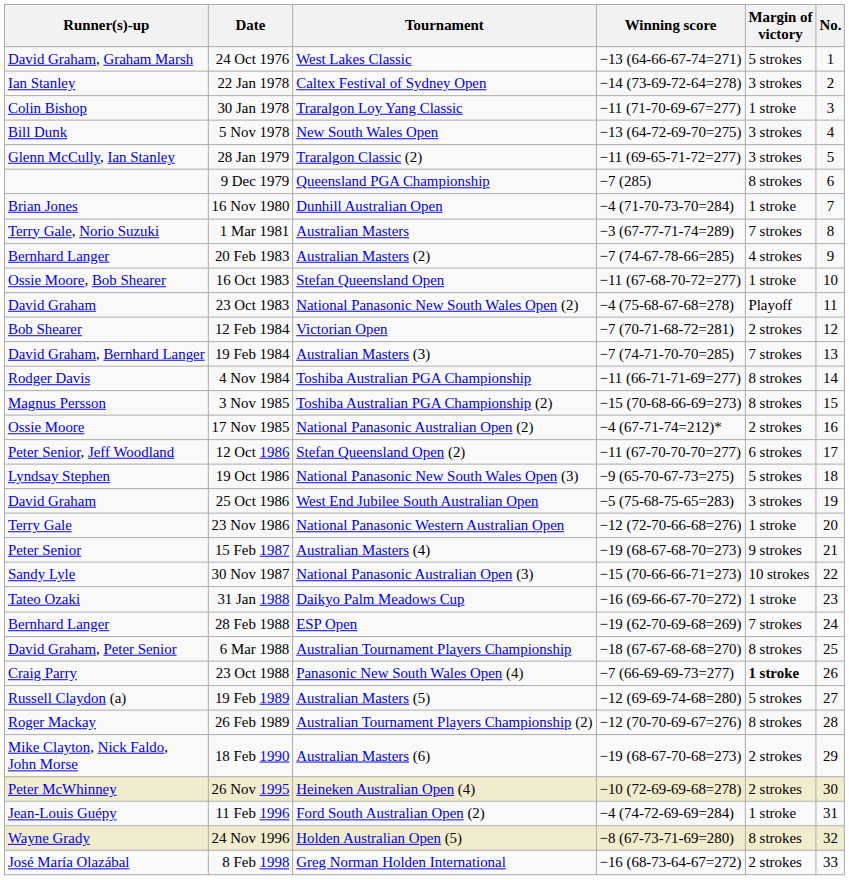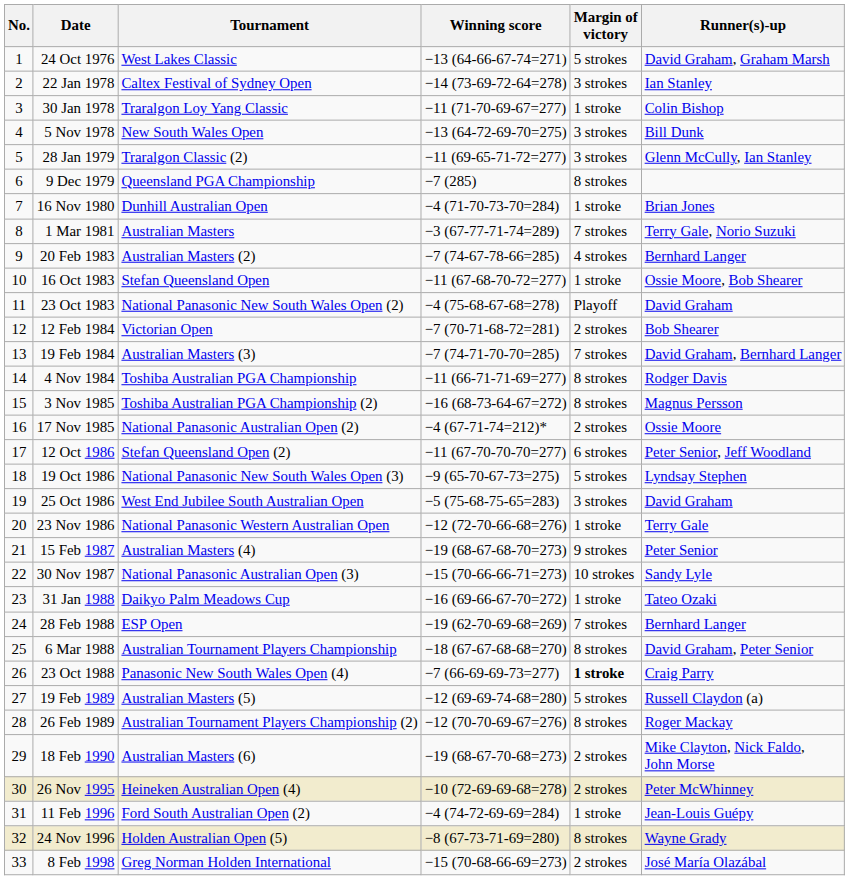 <table class="wikitable" style="font-size:95%;">
 <tr>
-<th>Runner(s)-up</th>
+<th>No.</th>
 <th>Date</th>
 <th>Tournament</th>
 <th>Winning score</th>
 <th>Margin of<br>victory</th>
-<th>No.</th>
+<th>Runner(s)-up</th>
 </tr>
 <tr>
-<td> <a href='#'>David Graham</a>,  <a href='#'>Graham Marsh</a></td>
+<td align=center>1</td>
 <td align=right>24 Oct 1976</td>
 <td><a href='#'>West Lakes Classic</a></td>
 <td>−13 (64-66-67-74=271)</td>
 <td>5 strokes</td>
-<td align=center>1</td>
+<td> <a href='#'>David Graham</a>,  <a href='#'>Graham Marsh</a></td>
 </tr>
 <tr>
-<td> <a href='#'>Ian Stanley</a></td>
+<td align=center>2</td>
 <td align=right>22 Jan 1978</td>
 <td><a href='#'>Caltex Festival of Sydney Open</a></td>
 <td>−14 (73-69-72-64=278)</td>
 <td>3 strokes</td>
-<td align=center>2</td>
+<td> <a href='#'>Ian Stanley</a></td>
 </tr>
 <tr>
-<td> <a href='#'>Colin Bishop</a></td>
+<td align=center>3</td>
 <td align=right>30 Jan 1978</td>
 <td><a href='#'>Traralgon Loy Yang Classic</a></td>
 <td>−11 (71-70-69-67=277)</td>
 <td>1 stroke</td>
-<td align=center>3</td>
+<td> <a href='#'>Colin Bishop</a></td>
 </tr>
 <tr>
-<td> <a href='#'>Bill Dunk</a></td>
+<td align=center>4</td>
 <td align=right>5 Nov 1978</td>
 <td><a href='#'>New South Wales Open</a></td>
 <td>−13 (64-72-69-70=275)</td>
 <td>3 strokes</td>
-<td align=center>4</td>
+<td> <a href='#'>Bill Dunk</a></td>
 </tr>
 <tr>
-<td> <a href='#'>Glenn McCully</a>,  <a href='#'>Ian Stanley</a></td>
+<td align=center>5</td>
 <td align=right>28 Jan 1979</td>
 <td><a href='#'>Traralgon Classic</a> (2)</td>
 <td>−11 (69-65-71-72=277)</td>
 <td>3 strokes</td>
-<td align=center>5</td>
+<td> <a href='#'>Glenn McCully</a>,  <a href='#'>Ian Stanley</a></td>
 </tr>
 <tr>
-<td></td>
+<td align=center>6</td>
 <td align=right>9 Dec 1979</td>
 <td><a href='#'>Queensland PGA Championship</a></td>
 <td>−7 (285)</td>
 <td>8 strokes</td>
-<td align=center>6</td>
+<td></td>
 </tr>
 <tr>
-<td> <a href='#'>Brian Jones</a></td>
+<td align=center>7</td>
 <td align=right>16 Nov 1980</td>
 <td><a href='#'>Dunhill Australian Open</a></td>
 <td>−4 (71-70-73-70=284)</td>
 <td>1 stroke</td>
-<td align=center>7</td>
+<td> <a href='#'>Brian Jones</a></td>
 </tr>
 <tr>
-<td> <a href='#'>Terry Gale</a>,  <a href='#'>Norio Suzuki</a></td>
+<td align=center>8</td>
 <td align=right>1 Mar 1981</td>
 <td><a href='#'>Australian Masters</a></td>
 <td>−3 (67-77-71-74=289)</td>
 <td>7 strokes</td>
-<td align=center>8</td>
+<td> <a href='#'>Terry Gale</a>,  <a href='#'>Norio Suzuki</a></td>
 </tr>
 <tr>
-<td> <a href='#'>Bernhard Langer</a></td>
+<td align=center>9</td>
 <td align=right>20 Feb 1983</td>
 <td><a href='#'>Australian Masters</a> (2)</td>
 <td>−7 (74-67-78-66=285)</td>
 <td>4 strokes</td>
-<td align=center>9</td>
+<td> <a href='#'>Bernhard Langer</a></td>
 </tr>
 <tr>
-<td> <a href='#'>Ossie Moore</a>,  <a href='#'>Bob Shearer</a></td>
+<td align=center>10</td>
 <td align=right>16 Oct 1983</td>
 <td><a href='#'>Stefan Queensland Open</a></td>
 <td>−11 (67-68-70-72=277)</td>
 <td>1 stroke</td>
-<td align=center>10</td>
+<td> <a href='#'>Ossie Moore</a>,  <a href='#'>Bob Shearer</a></td>
 </tr>
 <tr>
-<td> <a href='#'>David Graham</a></td>
+<td align=center>11</td>
 <td align=right>23 Oct 1983</td>
 <td><a href='#'>National Panasonic New South Wales Open</a> (2)</td>
 <td>−4 (75-68-67-68=278)</td>
 <td>Playoff</td>
-<td align=center>11</td>
+<td> <a href='#'>David Graham</a></td>
 </tr>
 <tr>
-<td> <a href='#'>Bob Shearer</a></td>
+<td align=center>12</td>
 <td align=right>12 Feb 1984</td>
 <td><a href='#'>Victorian Open</a></td>
 <td>−7 (70-71-68-72=281)</td>
 <td>2 strokes</td>
-<td align=center>12</td>
+<td> <a href='#'>Bob Shearer</a></td>
 </tr>
 <tr>
-<td> <a href='#'>David Graham</a>,  <a href='#'>Bernhard Langer</a></td>
+<td align=center>13</td>
 <td align=right>19 Feb 1984</td>
 <td><a href='#'>Australian Masters</a> (3)</td>
 <td>−7 (74-71-70-70=285)</td>
 <td>7 strokes</td>
-<td align=center>13</td>
+<td> <a href='#'>David Graham</a>,  <a href='#'>Bernhard Langer</a></td>
 </tr>
 <tr>
-<td> <a href='#'>Rodger Davis</a></td>
+<td align=center>14</td>
 <td align=right>4 Nov 1984</td>
 <td><a href='#'>Toshiba Australian PGA Championship</a></td>
 <td>−11 (66-71-71-69=277)</td>
 <td>8 strokes</td>
-<td align=center>14</td>
+<td> <a href='#'>Rodger Davis</a></td>
 </tr>
 <tr>
-<td> <a href='#'>Magnus Persson</a></td>
+<td align=center>15</td>
 <td align=right>3 Nov 1985</td>
 <td><a href='#'>Toshiba Australian PGA Championship</a> (2)</td>
-<td>−15 (70-68-66-69=273)</td>
+<td>−16 (68-73-64-67=272)</td>
 <td>8 strokes</td>
-<td align=center>15</td>
+<td> <a href='#'>Magnus Persson</a></td>
 </tr>
 <tr>
-<td> <a href='#'>Ossie Moore</a></td>
+<td align=center>16</td>
 <td align=right>17 Nov 1985</td>
 <td><a href='#'>National Panasonic Australian Open</a> (2)</td>
 <td>−4 (67-71-74=212)*</td>
 <td>2 strokes</td>
-<td align=center>16</td>
+<td> <a href='#'>Ossie Moore</a></td>
 </tr>
 <tr>
-<td> <a href='#'>Peter Senior</a>,  <a href='#'>Jeff Woodland</a></td>
+<td align=center>17</td>
 <td align=right>12 Oct <a href='#'>1986</a></td>
 <td><a href='#'>Stefan Queensland Open</a> (2)</td>
 <td>−11 (67-70-70-70=277)</td>
 <td>6 strokes</td>
-<td align=center>17</td>
+<td> <a href='#'>Peter Senior</a>,  <a href='#'>Jeff Woodland</a></td>
 </tr>
 <tr>
-<td> <a href='#'>Lyndsay Stephen</a></td>
+<td align=center>18</td>
 <td align=right>19 Oct 1986</td>
 <td><a href='#'>National Panasonic New South Wales Open</a> (3)</td>
 <td>−9 (65-70-67-73=275)</td>
 <td>5 strokes</td>
-<td align=center>18</td>
+<td> <a href='#'>Lyndsay Stephen</a></td>
 </tr>
 <tr>
-<td> <a href='#'>David Graham</a></td>
+<td align=center>19</td>
 <td align=right>25 Oct 1986</td>
 <td><a href='#'>West End Jubilee South Australian Open</a></td>
 <td>−5 (75-68-75-65=283)</td>
 <td>3 strokes</td>
-<td align=center>19</td>
+<td> <a href='#'>David Graham</a></td>
 </tr>
 <tr>
-<td> <a href='#'>Terry Gale</a></td>
+<td align=center>20</td>
 <td align=right>23 Nov 1986</td>
 <td><a href='#'>National Panasonic Western Australian Open</a></td>
 <td>−12 (72-70-66-68=276)</td>
 <td>1 stroke</td>
-<td align=center>20</td>
+<td> <a href='#'>Terry Gale</a></td>
 </tr>
 <tr>
-<td> <a href='#'>Peter Senior</a></td>
+<td align=center>21</td>
 <td align=right>15 Feb <a href='#'>1987</a></td>
 <td><a href='#'>Australian Masters</a> (4)</td>
 <td>−19 (68-67-68-70=273)</td>
 <td>9 strokes</td>
-<td align=center>21</td>
+<td> <a href='#'>Peter Senior</a></td>
 </tr>
 <tr>
-<td> <a href='#'>Sandy Lyle</a></td>
+<td align=center>22</td>
 <td align=right>30 Nov 1987</td>
 <td><a href='#'>National Panasonic Australian Open</a> (3)</td>
 <td>−15 (70-66-66-71=273)</td>
 <td>10 strokes</td>
-<td align=center>22</td>
+<td> <a href='#'>Sandy Lyle</a></td>
 </tr>
 <tr>
-<td> <a href='#'>Tateo Ozaki</a></td>
+<td align=center>23</td>
 <td align=right>31 Jan <a href='#'>1988</a></td>
 <td><a href='#'>Daikyo Palm Meadows Cup</a></td>
 <td>−16 (69-66-67-70=272)</td>
 <td>1 stroke</td>
-<td align=center>23</td>
+<td> <a href='#'>Tateo Ozaki</a></td>
 </tr>
 <tr>
-<td> <a href='#'>Bernhard Langer</a></td>
+<td align=center>24</td>
 <td align=right>28 Feb 1988</td>
 <td><a href='#'>ESP Open</a></td>
 <td>−19 (62-70-69-68=269)</td>
 <td>7 strokes</td>
-<td align=center>24</td>
+<td> <a href='#'>Bernhard Langer</a></td>
 </tr>
 <tr>
-<td> <a href='#'>David Graham</a>,  <a href='#'>Peter Senior</a></td>
+<td align=center>25</td>
 <td align=right>6 Mar 1988</td>
 <td><a href='#'>Australian Tournament Players Championship</a></td>
 <td>−18 (67-67-68-68=270)</td>
 <td>8 strokes</td>
-<td align=center>25</td>
+<td> <a href='#'>David Graham</a>,  <a href='#'>Peter Senior</a></td>
 </tr>
 <tr>
-<td> <a href='#'>Craig Parry</a></td>
+<td align=center>26</td>
 <td align=right>23 Oct 1988</td>
 <td><a href='#'>Panasonic New South Wales Open</a> (4)</td>
 <td>−7 (66-69-69-73=277)</td>
 <td><strong>1 stroke</strong></td>
-<td align=center>26</td>
+<td> <a href='#'>Craig Parry</a></td>
 </tr>
 <tr>
-<td> <a href='#'>Russell Claydon</a> (a)</td>
+<td align=center>27</td>
 <td align=right>19 Feb <a href='#'>1989</a></td>
 <td><a href='#'>Australian Masters</a> (5)</td>
 <td>−12 (69-69-74-68=280)</td>
 <td>5 strokes</td>
-<td align=center>27</td>
+<td> <a href='#'>Russell Claydon</a> (a)</td>
 </tr>
 <tr>
-<td> <a href='#'>Roger Mackay</a></td>
+<td align=center>28</td>
 <td align=right>26 Feb 1989</td>
 <td><a href='#'>Australian Tournament Players Championship</a> (2)</td>
 <td>−12 (70-70-69-67=276)</td>
 <td>8 strokes</td>
-<td align=center>28</td>
+<td> <a href='#'>Roger Mackay</a></td>
 </tr>
 <tr>
-<td> <a href='#'>Mike Clayton</a>,  <a href='#'>Nick Faldo</a>,<br> <a href='#'>John Morse</a></td>
+<td align=center>29</td>
 <td align=right>18 Feb <a href='#'>1990</a></td>
 <td><a href='#'>Australian Masters</a> (6)</td>
 <td>−19 (68-67-70-68=273)</td>
 <td>2 strokes</td>
-<td align=center>29</td>
+<td> <a href='#'>Mike Clayton</a>,  <a href='#'>Nick Faldo</a>,<br> <a href='#'>John Morse</a></td>
 </tr>
 <tr style="background:#f2ecce;">
-<td> <a href='#'>Peter McWhinney</a></td>
+<td align=center>30</td>
 <td align=right>26 Nov <a href='#'>1995</a></td>
 <td><a href='#'>Heineken Australian Open</a> (4)</td>
 <td>−10 (72-69-69-68=278)</td>
 <td>2 strokes</td>
-<td align=center>30</td>
+<td> <a href='#'>Peter McWhinney</a></td>
 </tr>
 <tr>
-<td> <a href='#'>Jean-Louis Guépy</a></td>
+<td align=center>31</td>
 <td align=right>11 Feb <a href='#'>1996</a></td>
 <td><a href='#'>Ford South Australian Open</a> (2)</td>
 <td>−4 (74-72-69-69=284)</td>
 <td>1 stroke</td>
-<td align=center>31</td>
+<td> <a href='#'>Jean-Louis Guépy</a></td>
 </tr>
 <tr style="background:#f2ecce;">
-<td> <a href='#'>Wayne Grady</a></td>
+<td align=center>32</td>
 <td align=right>24 Nov 1996</td>
 <td><a href='#'>Holden Australian Open</a> (5)</td>
 <td>−8 (67-73-71-69=280)</td>
 <td>8 strokes</td>
-<td align=center>32</td>
+<td> <a href='#'>Wayne Grady</a></td>
 </tr>
 <tr>
-<td> <a href='#'>José María Olazábal</a></td>
+<td align=center>33</td>
 <td align=right>8 Feb <a href='#'>1998</a></td>
 <td><a href='#'>Greg Norman Holden International</a></td>
-<td>−16 (68-73-64-67=272)</td>
+<td>−15 (70-68-66-69=273)</td>
 <td>2 strokes</td>
-<td align=center>33</td>
+<td> <a href='#'>José María Olazábal</a></td>
 </tr>
 </table>
